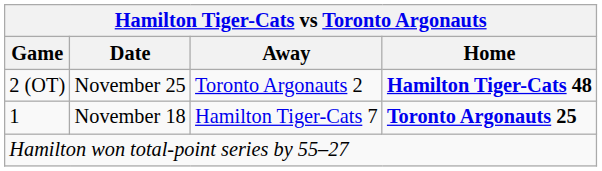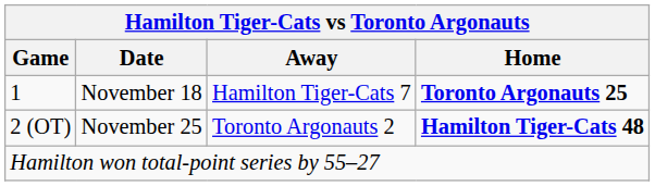 <table class="wikitable">
 <tr>
 <th colspan="4"><a href='#'>Hamilton Tiger-Cats</a> vs <a href='#'>Toronto Argonauts</a></th>
 </tr>
 <tr>
 <th>Game</th>
 <th>Date</th>
 <th>Away</th>
 <th>Home</th>
 </tr>
 <tr>
+<td>1</td>
+<td>November 18</td>
+<td><a href='#'>Hamilton Tiger-Cats</a> 7</td>
+<td><strong><a href='#'>Toronto Argonauts</a> 25</strong></td>
+</tr>
+<tr>
 <td>2 (OT)</td>
 <td>November 25</td>
 <td><a href='#'>Toronto Argonauts</a> 2</td>
 <td><strong><a href='#'>Hamilton Tiger-Cats</a> 48</strong></td>
 </tr>
 <tr>
-<td>1</td>
-<td>November 18</td>
-<td><a href='#'>Hamilton Tiger-Cats</a> 7</td>
-<td><strong><a href='#'>Toronto Argonauts</a> 25</strong></td>
-</tr>
-<tr>
 <td colspan="4"><em>Hamilton won total-point series by 55–27</em></td>
 </tr>
 </table>
